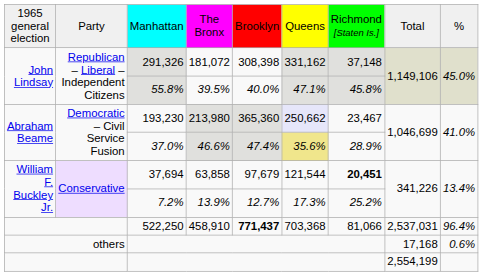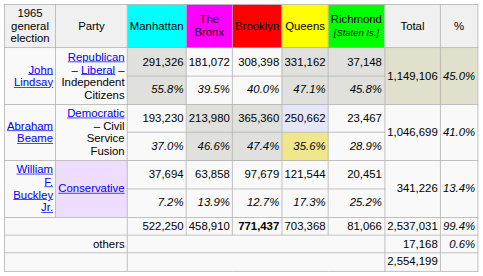 <table class="wikitable" style="width:100%; text-align:right;">
 <tr style="text-align:center;">
 <td style="width:20%; background:#f0f0f0;">1965 general election</td>
 <td style="width:20%; background:#f0f0f0;">Party</td>
 <td style="width:8%; background:aqua;">Manhattan</td>
 <td style="width:8%; background:magenta;">The Bronx</td>
 <td style="width:8%; background:red;">Brooklyn</td>
 <td style="width:8%; background:yellow;">Queens</td>
 <td style="width:8%; background:lime;">Richmond <small><em>[Staten Is.]</em></small></td>
 <td style="width:10%; background:#f0f0f0;">Total</td>
 <td style="width:8%; background:#f0f0f0;">%</td>
 </tr>
 <tr>
 <td rowspan="2"><a href='#'>John Lindsay</a></td>
 <td rowspan="2"><a href='#'>Republican</a> – <a href='#'>Liberal</a> – Independent Citizens</td>
 <td style="background:#e0e0dd;">291,326</td>
 <td>181,072</td>
 <td>308,398</td>
 <td style="background:#e0e0dd;">331,162</td>
 <td style="background:#e0e0dd;">37,148</td>
 <td rowspan="2" style="background:#e0e0cc;">1,149,106</td>
 <td rowspan="2" style="background:#e0e0cc;"><em>45.0%</em></td>
 </tr>
 <tr>
 <td style="background:#e0e0dd;"><em>55.8%</em></td>
 <td><em>39.5%</em></td>
 <td><em>40.0%</em></td>
 <td style="background:#e0e0dd;"><em>47.1%</em></td>
 <td style="background:#e0e0dd;"><em>45.8%</em></td>
 </tr>
 <tr>
 <td rowspan="2"><a href='#'>Abraham Beame</a></td>
 <td rowspan="2"><a href='#'>Democratic</a> – Civil Service Fusion</td>
 <td>193,230</td>
 <td style="background:#e0e0dd;">213,980</td>
 <td style="background:#e0e0dd;">365,360</td>
 <td style="background: lavender;">250,662</td>
 <td>23,467</td>
 <td rowspan="2">1,046,699</td>
 <td rowspan="2"><em>41.0%</em></td>
 </tr>
 <tr>
 <td><em>37.0%</em></td>
 <td style="background:#e0e0dd;"><em>46.6%</em></td>
 <td style="background:#e0e0dd;"><em>47.4%</em></td>
 <td style="background: khaki;"><em>35.6%</em></td>
 <td><em>28.9%</em></td>
 </tr>
 <tr>
 <td rowspan="2"><a href='#'>William F. Buckley Jr.</a></td>
 <td style="background:#edf;" rowspan="2"><a href='#'>Conservative</a></td>
 <td>37,694</td>
 <td>63,858</td>
 <td>97,679</td>
 <td>121,544</td>
-<td><strong>20,451</strong></td>
+<td>20,451</td>
 <td rowspan="2">341,226</td>
 <td rowspan="2"><em>13.4%</em></td>
 </tr>
 <tr>
 <td><em>7.2%</em></td>
 <td><em>13.9%</em></td>
 <td><em>12.7%</em></td>
 <td><em>17.3%</em></td>
 <td><em>25.2%</em></td>
 </tr>
 <tr>
 <td colspan="2"></td>
 <td>522,250</td>
 <td>458,910</td>
 <td><strong>771,437</strong></td>
 <td>703,368</td>
 <td>81,066</td>
 <td>2,537,031</td>
-<td><em>96.4%</em></td>
+<td><em>99.4%</em></td>
 </tr>
 <tr>
 <td colspan="2">others</td>
 <td colspan="5"> </td>
 <td>17,168</td>
 <td><em>0.6%</em></td>
 </tr>
 <tr>
 <td colspan="2"></td>
 <td colspan="5"> </td>
 <td>2,554,199</td>
 <td></td>
 </tr>
 </table>
